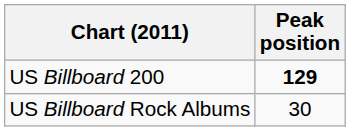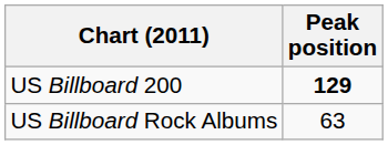 <table class="wikitable">
 <tr>
 <th>Chart (2011)</th>
 <th>Peak<br>position</th>
 </tr>
 <tr>
 <td>US <em>Billboard</em> 200</td>
 <td align="center"><strong>129</strong></td>
 </tr>
 <tr>
 <td>US <em>Billboard</em> Rock Albums</td>
-<td align="center">30</td>
+<td align="center">63</td>
 </tr>
 </table>
